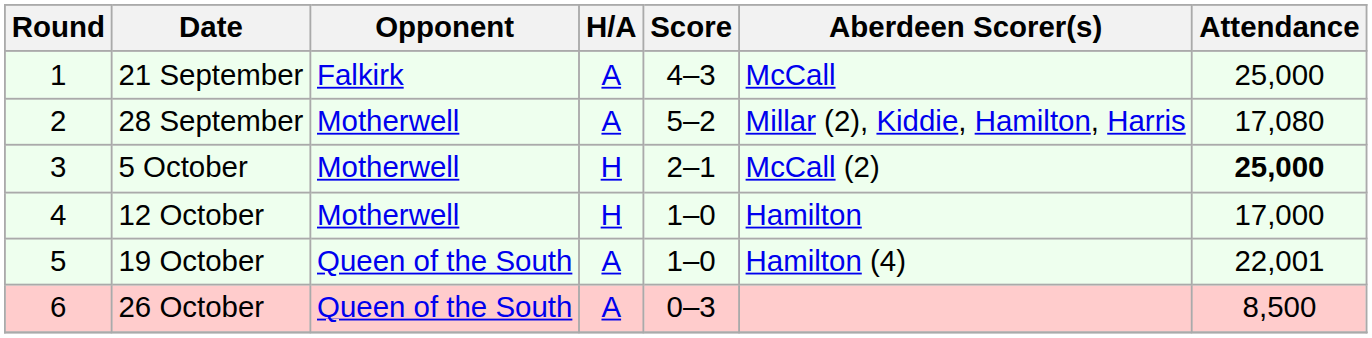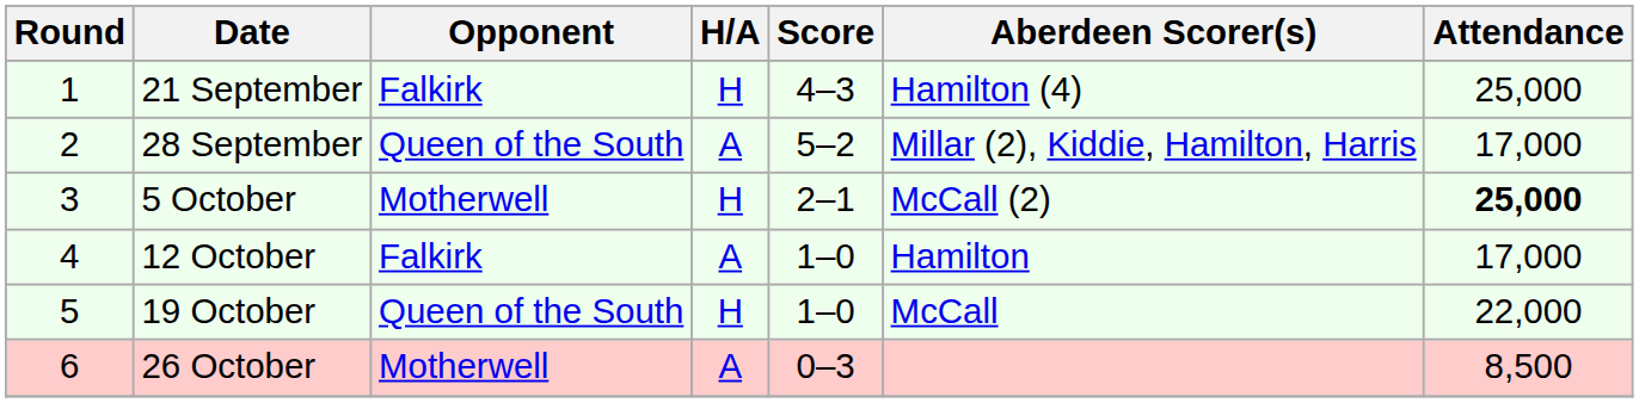 <table class="wikitable" style="text-align:center">
 <tr>
 <th>Round</th>
 <th>Date</th>
 <th>Opponent</th>
 <th>H/A</th>
 <th>Score</th>
 <th>Aberdeen Scorer(s)</th>
 <th>Attendance</th>
 </tr>
 <tr bgcolor=#EEFFEE>
 <td>1</td>
 <td align=left>21 September</td>
 <td align=left><a href='#'>Falkirk</a></td>
-<td><a href='#'>A</a></td>
+<td><a href='#'>H</a></td>
 <td>4–3</td>
-<td align=left><a href='#'>McCall</a></td>
+<td align=left><a href='#'>Hamilton</a> (4)</td>
 <td>25,000</td>
 </tr>
 <tr bgcolor=#EEFFEE>
 <td>2</td>
 <td align=left>28 September</td>
-<td align=left><a href='#'>Motherwell</a></td>
+<td align=left><a href='#'>Queen of the South</a></td>
 <td><a href='#'>A</a></td>
 <td>5–2</td>
 <td align=left><a href='#'>Millar</a> (2), <a href='#'>Kiddie</a>, <a href='#'>Hamilton</a>, <a href='#'>Harris</a></td>
-<td>17,080</td>
+<td>17,000</td>
 </tr>
 <tr bgcolor=#EEFFEE>
 <td>3</td>
 <td align=left>5 October</td>
 <td align=left><a href='#'>Motherwell</a></td>
 <td><a href='#'>H</a></td>
 <td>2–1</td>
 <td align=left><a href='#'>McCall</a> (2)</td>
 <td><strong>25,000</strong></td>
 </tr>
 <tr bgcolor=#EEFFEE>
 <td>4</td>
 <td align=left>12 October</td>
-<td align=left><a href='#'>Motherwell</a></td>
-<td><a href='#'>H</a></td>
+<td align=left><a href='#'>Falkirk</a></td>
+<td><a href='#'>A</a></td>
 <td>1–0</td>
 <td align=left><a href='#'>Hamilton</a></td>
 <td>17,000</td>
 </tr>
 <tr bgcolor=#EEFFEE>
 <td>5</td>
 <td align=left>19 October</td>
 <td align=left><a href='#'>Queen of the South</a></td>
-<td><a href='#'>A</a></td>
+<td><a href='#'>H</a></td>
 <td>1–0</td>
-<td align=left><a href='#'>Hamilton</a> (4)</td>
-<td>22,001</td>
+<td align=left><a href='#'>McCall</a></td>
+<td>22,000</td>
 </tr>
 <tr bgcolor=#FFCCCC>
 <td>6</td>
 <td align=left>26 October</td>
-<td align=left><a href='#'>Queen of the South</a></td>
+<td align=left><a href='#'>Motherwell</a></td>
 <td><a href='#'>A</a></td>
 <td>0–3</td>
 <td align=left></td>
 <td>8,500</td>
 </tr>
 <tr>
 </tr>
 </table>
